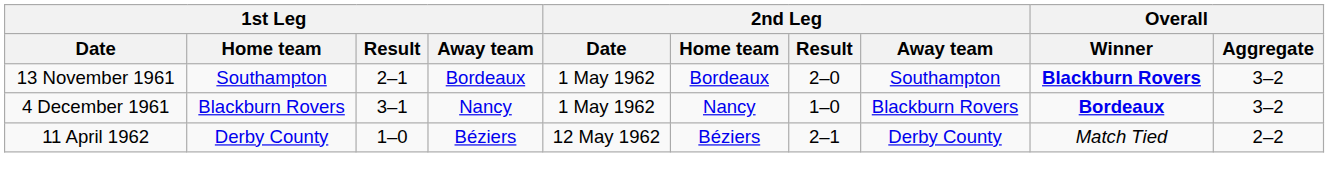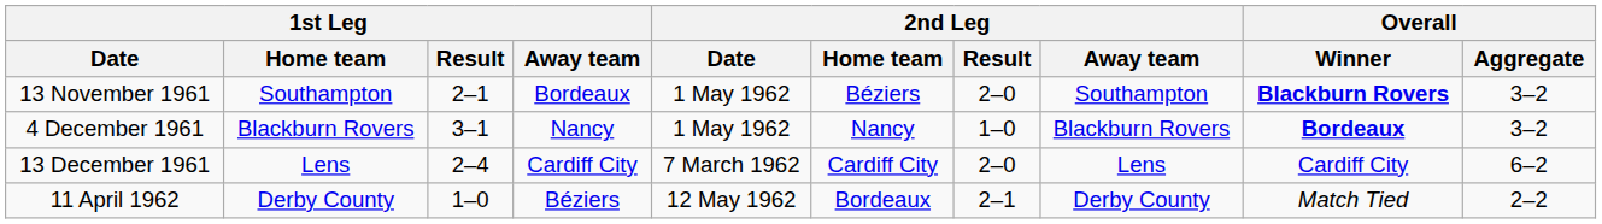 <table class="wikitable" style="text-align:center; width: 90%;">
 <tr>
 <th colspan="4">1st Leg</th>
 <th colspan="4">2nd Leg</th>
 <th colspan="2">Overall</th>
 </tr>
 <tr>
 <th>Date</th>
 <th>Home team</th>
 <th>Result</th>
 <th>Away team</th>
 <th>Date</th>
 <th>Home team</th>
 <th>Result</th>
 <th>Away team</th>
 <th>Winner</th>
 <th>Aggregate</th>
 </tr>
 <tr>
 <td>13 November 1961</td>
 <td><a href='#'>Southampton</a></td>
 <td>2–1</td>
 <td><a href='#'>Bordeaux</a></td>
 <td>1 May 1962</td>
-<td><a href='#'>Bordeaux</a></td>
+<td><a href='#'>Béziers</a></td>
 <td>2–0</td>
 <td><a href='#'>Southampton</a></td>
 <td><strong><a href='#'>Blackburn Rovers</a></strong></td>
 <td>3–2</td>
 </tr>
 <tr>
 <td>4 December 1961</td>
 <td><a href='#'>Blackburn Rovers</a></td>
 <td>3–1</td>
 <td><a href='#'>Nancy</a></td>
 <td>1 May 1962</td>
 <td><a href='#'>Nancy</a></td>
 <td>1–0</td>
 <td><a href='#'>Blackburn Rovers</a></td>
 <td><strong><a href='#'>Bordeaux</a></strong></td>
 <td>3–2</td>
 </tr>
 <tr>
+<td>13 December 1961</td>
+<td><a href='#'>Lens</a></td>
+<td>2–4</td>
+<td><a href='#'>Cardiff City</a></td>
+<td>7 March 1962</td>
+<td><a href='#'>Cardiff City</a></td>
+<td>2–0</td>
+<td><a href='#'>Lens</a></td>
+<td><a href='#'>Cardiff City</a></td>
+<td>6–2</td>
+</tr>
+<tr>
 <td>11 April 1962</td>
 <td><a href='#'>Derby County</a></td>
 <td>1–0</td>
 <td><a href='#'>Béziers</a></td>
 <td>12 May 1962</td>
-<td><a href='#'>Béziers</a></td>
+<td><a href='#'>Bordeaux</a></td>
 <td>2–1</td>
 <td><a href='#'>Derby County</a></td>
 <td><em>Match Tied</em></td>
 <td>2–2</td>
 </tr>
 </table>
